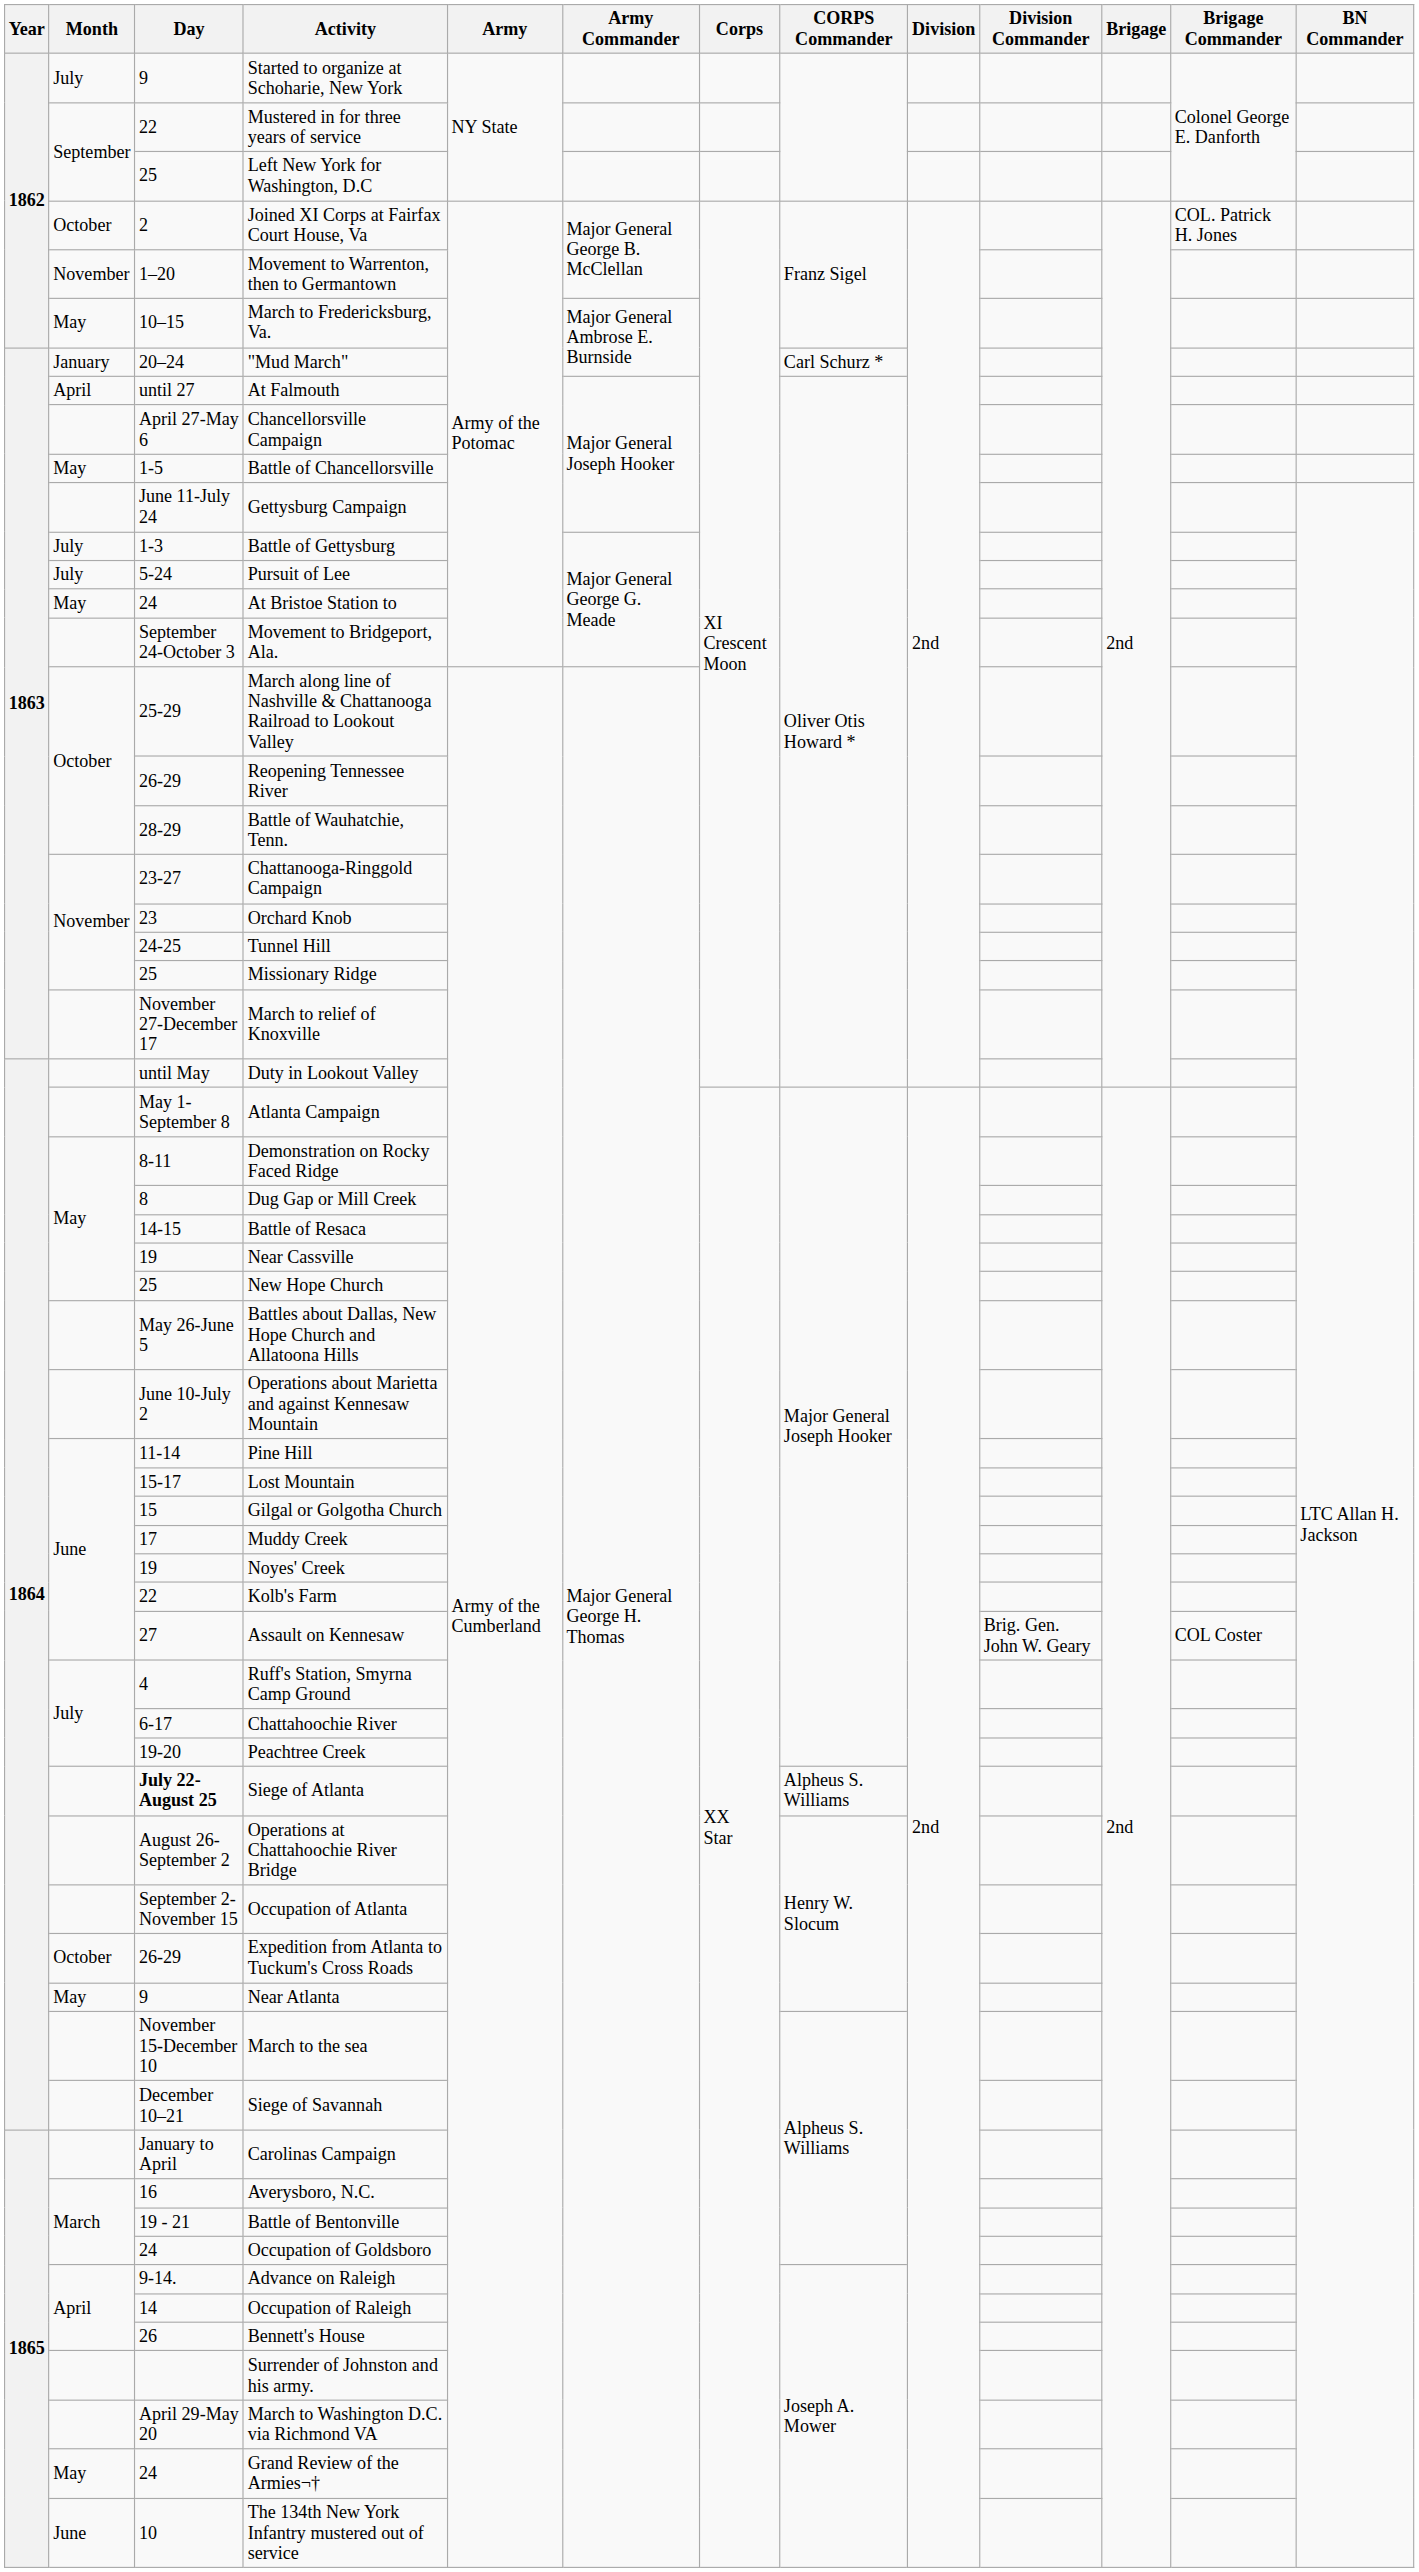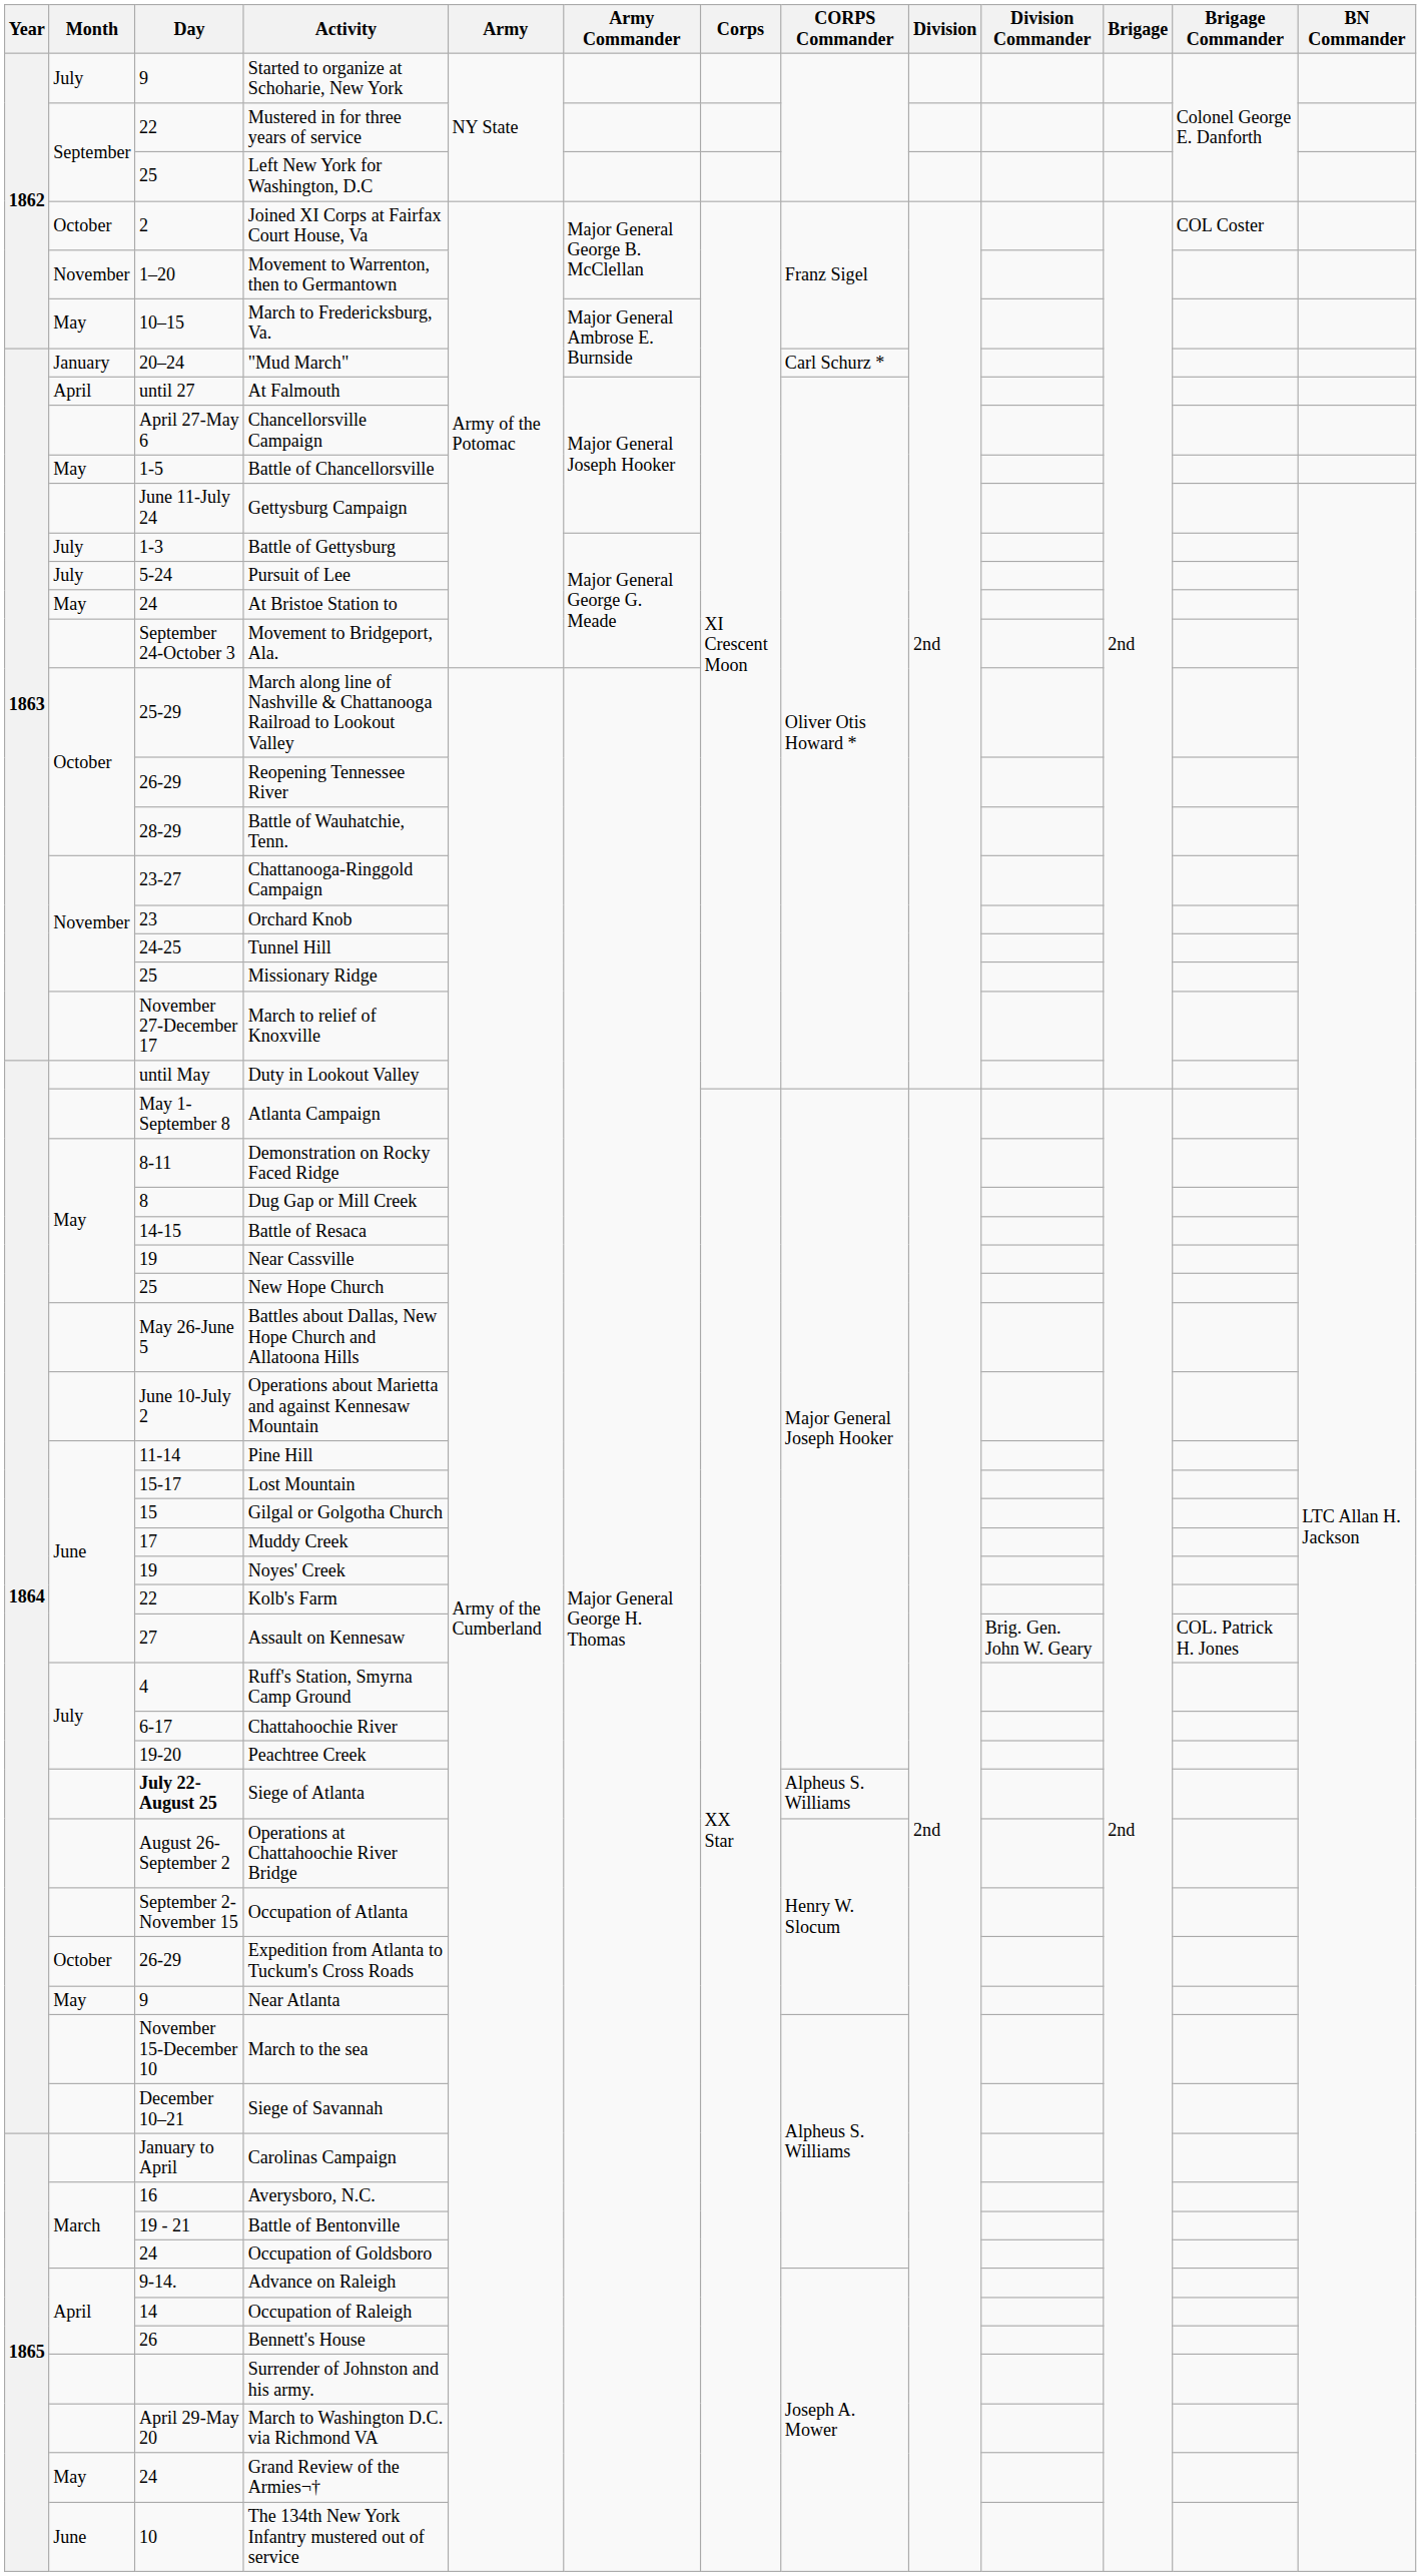 <table class="wikitable">
 <tr>
 <th><strong>Year</strong></th>
 <th><strong>Month</strong></th>
 <th><strong>Day</strong></th>
 <th><strong>Activity</strong></th>
 <th><strong>Army</strong></th>
 <th><strong>Army Commander</strong></th>
 <th><strong>Corps</strong></th>
 <th><strong>CORPS Commander</strong></th>
 <th><strong>Division</strong></th>
 <th><strong>Division Commander</strong></th>
 <th><strong>Brigage</strong></th>
 <th><strong>Brigage Commander</strong></th>
 <th><strong>BN Commander</strong></th>
 </tr>
 <tr>
 <th rowspan="6"><strong>1862</strong></th>
 <td>July</td>
 <td>9</td>
 <td>Started to organize at Schoharie, New York</td>
 <td rowspan="3">NY State</td>
 <td></td>
 <td></td>
 <td rowspan="3"></td>
 <td></td>
 <td></td>
 <td></td>
 <td rowspan="3">Colonel George E. Danforth</td>
 <td></td>
 </tr>
 <tr>
 <td rowspan="2">September</td>
 <td>22</td>
 <td>Mustered in for three years of service</td>
 <td></td>
 <td></td>
 <td></td>
 <td></td>
 <td></td>
 <td></td>
 </tr>
 <tr>
 <td>25</td>
 <td>Left New York for Washington, D.C</td>
 <td></td>
 <td></td>
 <td></td>
 <td></td>
 <td></td>
 <td></td>
 </tr>
 <tr>
 <td>October</td>
 <td>2</td>
 <td>Joined XI Corps at Fairfax Court House, Va</td>
 <td rowspan="12">Army of the Potomac</td>
 <td rowspan="2">Major General George B. McClellan</td>
 <td rowspan="21">XI<br>Crescent Moon</td>
 <td rowspan="3">Franz Sigel</td>
 <td rowspan="21">2nd</td>
 <td></td>
 <td rowspan="21">2nd</td>
-<td>COL. Patrick H. Jones</td>
+<td>COL Coster</td>
 <td></td>
 </tr>
 <tr>
 <td>November</td>
 <td>1–20</td>
 <td>Movement to Warrenton, then to Germantown</td>
 <td></td>
 <td></td>
 <td></td>
 </tr>
 <tr>
 <td>May</td>
 <td>10–15</td>
 <td>March to Fredericksburg, Va.</td>
 <td rowspan="2">Major General Ambrose E. Burnside</td>
 <td></td>
 <td></td>
 <td></td>
 </tr>
 <tr>
 <th rowspan="17">1863</th>
 <td>January</td>
 <td>20–24</td>
 <td>"Mud March"</td>
 <td>Carl Schurz *</td>
 <td></td>
 <td></td>
 <td></td>
 </tr>
 <tr>
 <td>April</td>
 <td>until 27</td>
 <td>At Falmouth</td>
 <td rowspan="4">Major General Joseph Hooker</td>
 <td rowspan="17">Oliver Otis Howard *</td>
 <td></td>
 <td></td>
 <td></td>
 </tr>
 <tr>
 <td></td>
 <td>April 27-May 6</td>
 <td>Chancellorsville Campaign</td>
 <td></td>
 <td></td>
 <td></td>
 </tr>
 <tr>
 <td>May</td>
 <td>1-5</td>
 <td>Battle of Chancellorsville</td>
 <td></td>
 <td></td>
 <td></td>
 </tr>
 <tr>
 <td></td>
 <td>June 11-July 24</td>
 <td>Gettysburg Campaign</td>
 <td></td>
 <td></td>
 <td rowspan="50">LTC Allan H. Jackson</td>
 </tr>
 <tr>
 <td>July</td>
 <td>1-3</td>
 <td>Battle of Gettysburg</td>
 <td rowspan="4">Major General George G. Meade</td>
 <td></td>
 <td></td>
 </tr>
 <tr>
 <td>July</td>
 <td>5-24</td>
 <td>Pursuit of Lee</td>
 <td></td>
 <td></td>
 </tr>
 <tr>
 <td>May</td>
 <td>24</td>
 <td>At Bristoe Station to</td>
 <td></td>
 <td></td>
 </tr>
 <tr>
 <td></td>
 <td>September 24-October 3</td>
 <td>Movement to Bridgeport, Ala.</td>
 <td></td>
 <td></td>
 </tr>
 <tr>
 <td rowspan="3">October</td>
 <td>25-29</td>
 <td>March along line of Nashville & Chattanooga Railroad to Lookout Valley</td>
 <td rowspan="45">Army of the Cumberland</td>
 <td rowspan="45">Major General George H. Thomas</td>
 <td></td>
 <td></td>
 </tr>
 <tr>
 <td>26-29</td>
 <td>Reopening Tennessee River</td>
 <td></td>
 <td></td>
 </tr>
 <tr>
 <td>28-29</td>
 <td>Battle of Wauhatchie, Tenn.</td>
 <td></td>
 <td></td>
 </tr>
 <tr>
 <td rowspan="4">November</td>
 <td>23-27</td>
 <td>Chattanooga-Ringgold Campaign</td>
 <td></td>
 <td></td>
 </tr>
 <tr>
 <td>23</td>
 <td>Orchard Knob</td>
 <td></td>
 <td></td>
 </tr>
 <tr>
 <td>24-25</td>
 <td>Tunnel Hill</td>
 <td></td>
 <td></td>
 </tr>
 <tr>
 <td>25</td>
 <td>Missionary Ridge</td>
 <td></td>
 <td></td>
 </tr>
 <tr>
 <td></td>
 <td>November 27-December 17</td>
 <td>March to relief of Knoxville</td>
 <td></td>
 <td></td>
 </tr>
 <tr>
 <th rowspan="26">1864</th>
 <td></td>
 <td>until May</td>
 <td>Duty in Lookout Valley</td>
 <td></td>
 <td></td>
 </tr>
 <tr>
 <td></td>
 <td>May 1-September 8</td>
 <td>Atlanta Campaign</td>
 <td rowspan="36">XX<br>Star</td>
 <td rowspan="18">Major General Joseph Hooker</td>
 <td rowspan="36">2nd</td>
 <td></td>
 <td rowspan="36">2nd</td>
 <td></td>
 </tr>
 <tr>
 <td rowspan="5">May</td>
 <td>8-11</td>
 <td>Demonstration on Rocky Faced Ridge</td>
 <td></td>
 <td></td>
 </tr>
 <tr>
 <td>8</td>
 <td>Dug Gap or Mill Creek</td>
 <td></td>
 <td></td>
 </tr>
 <tr>
 <td>14-15</td>
 <td>Battle of Resaca</td>
 <td></td>
 <td></td>
 </tr>
 <tr>
 <td>19</td>
 <td>Near Cassville</td>
 <td></td>
 <td></td>
 </tr>
 <tr>
 <td>25</td>
 <td>New Hope Church</td>
 <td></td>
 <td></td>
 </tr>
 <tr>
 <td></td>
 <td>May 26-June 5</td>
 <td>Battles about Dallas, New Hope Church and Allatoona Hills</td>
 <td></td>
 <td></td>
 </tr>
 <tr>
 <td></td>
 <td>June 10-July 2</td>
 <td>Operations about Marietta and against Kennesaw Mountain</td>
 <td></td>
 <td></td>
 </tr>
 <tr>
 <td rowspan="7">June</td>
 <td>11-14</td>
 <td>Pine Hill</td>
 <td></td>
 <td></td>
 </tr>
 <tr>
 <td>15-17</td>
 <td>Lost Mountain</td>
 <td></td>
 <td></td>
 </tr>
 <tr>
 <td>15</td>
 <td>Gilgal or Golgotha Church</td>
 <td></td>
 <td></td>
 </tr>
 <tr>
 <td>17</td>
 <td>Muddy Creek</td>
 <td></td>
 <td></td>
 </tr>
 <tr>
 <td>19</td>
 <td>Noyes' Creek</td>
 <td></td>
 <td></td>
 </tr>
 <tr>
 <td>22</td>
 <td>Kolb's Farm</td>
 <td></td>
 <td></td>
 </tr>
 <tr>
 <td>27</td>
 <td>Assault on Kennesaw</td>
 <td>Brig. Gen. John W. Geary</td>
-<td>COL Coster</td>
+<td>COL. Patrick H. Jones</td>
 </tr>
 <tr>
 <td rowspan="3">July</td>
 <td>4</td>
 <td>Ruff's Station, Smyrna Camp Ground</td>
 <td></td>
 <td></td>
 </tr>
 <tr>
 <td>6-17</td>
 <td>Chattahoochie River</td>
 <td></td>
 <td></td>
 </tr>
 <tr>
 <td>19-20</td>
 <td>Peachtree Creek</td>
 <td></td>
 <td></td>
 </tr>
 <tr>
 <td></td>
 <td><strong>July 22-August 25</strong></td>
 <td>Siege of Atlanta</td>
 <td>Alpheus S. Williams</td>
 <td></td>
 <td></td>
 </tr>
 <tr>
 <td></td>
 <td>August 26-September 2</td>
 <td>Operations at Chattahoochie River Bridge</td>
 <td rowspan="4">Henry W. Slocum</td>
 <td></td>
 <td></td>
 </tr>
 <tr>
 <td></td>
 <td>September 2-November 15</td>
 <td>Occupation of Atlanta</td>
 <td></td>
 <td></td>
 </tr>
 <tr>
 <td>October</td>
 <td>26-29</td>
 <td>Expedition from Atlanta to Tuckum's Cross Roads</td>
 <td></td>
 <td></td>
 </tr>
 <tr>
 <td>May</td>
 <td>9</td>
 <td>Near Atlanta</td>
 <td></td>
 <td></td>
 </tr>
 <tr>
 <td></td>
 <td>November 15-December 10</td>
 <td>March to the sea</td>
 <td rowspan="6">Alpheus S. Williams</td>
 <td></td>
 <td></td>
 </tr>
 <tr>
 <td></td>
 <td>December 10–21</td>
 <td>Siege of Savannah</td>
 <td></td>
 <td></td>
 </tr>
 <tr>
 <th rowspan="11">1865</th>
 <td></td>
 <td>January to April</td>
 <td>Carolinas Campaign</td>
 <td></td>
 <td></td>
 </tr>
 <tr>
 <td rowspan="3">March</td>
 <td>16</td>
 <td>Averysboro, N.C.</td>
 <td></td>
 <td></td>
 </tr>
 <tr>
 <td>19 - 21</td>
 <td>Battle of Bentonville</td>
 <td></td>
 <td></td>
 </tr>
 <tr>
 <td>24</td>
 <td>Occupation of Goldsboro</td>
 <td></td>
 <td></td>
 </tr>
 <tr>
 <td rowspan="3">April</td>
 <td>9-14.</td>
 <td>Advance on Raleigh</td>
 <td rowspan="7">Joseph A. Mower</td>
 <td></td>
 <td></td>
 </tr>
 <tr>
 <td>14</td>
 <td>Occupation of Raleigh</td>
 <td></td>
 <td></td>
 </tr>
 <tr>
 <td>26</td>
 <td>Bennett's House</td>
 <td></td>
 <td></td>
 </tr>
 <tr>
 <td></td>
 <td></td>
 <td>Surrender of Johnston and his army.</td>
 <td></td>
 <td></td>
 </tr>
 <tr>
 <td></td>
 <td>April 29-May 20</td>
 <td>March to Washington D.C. via Richmond VA</td>
 <td></td>
 <td></td>
 </tr>
 <tr>
 <td>May</td>
 <td>24</td>
 <td>Grand Review of the Armies¬†</td>
 <td></td>
 <td></td>
 </tr>
 <tr>
 <td>June</td>
 <td>10</td>
 <td>The 134th New York Infantry mustered out of service</td>
 <td></td>
 <td></td>
 </tr>
 </table>
